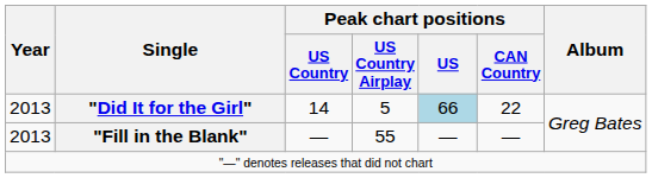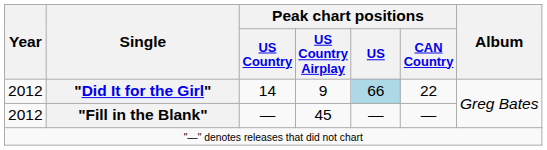 <table class="wikitable plainrowheaders" style="text-align:center;">
 <tr>
 <th rowspan="2">Year</th>
 <th rowspan="2" style="width:12em;">Single</th>
 <th colspan="4">Peak chart positions</th>
 <th rowspan="2">Album</th>
 </tr>
 <tr style="font-size:smaller;">
 <th style="width:45px;"><a href='#'>US Country</a><br></th>
 <th style="width:45px;"><a href='#'>US Country Airplay</a><br></th>
 <th style="width:45px;"><a href='#'>US</a><br></th>
 <th style="width:45px;"><a href='#'>CAN Country</a><br></th>
 </tr>
 <tr>
-<td>2013</td>
+<td>2012</td>
 <th scope="row">"<a href='#'>Did It for the Girl</a>"</th>
 <td>14</td>
-<td>5</td>
+<td>9</td>
 <td style="background: lightblue;">66</td>
 <td>22</td>
 <td style="text-align:left;" rowspan="2"><em>Greg Bates</em></td>
 </tr>
 <tr>
-<td>2013</td>
+<td>2012</td>
 <th scope="row">"Fill in the Blank"</th>
 <td>—</td>
-<td>55</td>
+<td>45</td>
 <td>—</td>
 <td>—</td>
 </tr>
 <tr>
 <td colspan="7" style="font-size:8pt">"—" denotes releases that did not chart</td>
 </tr>
 </table>
